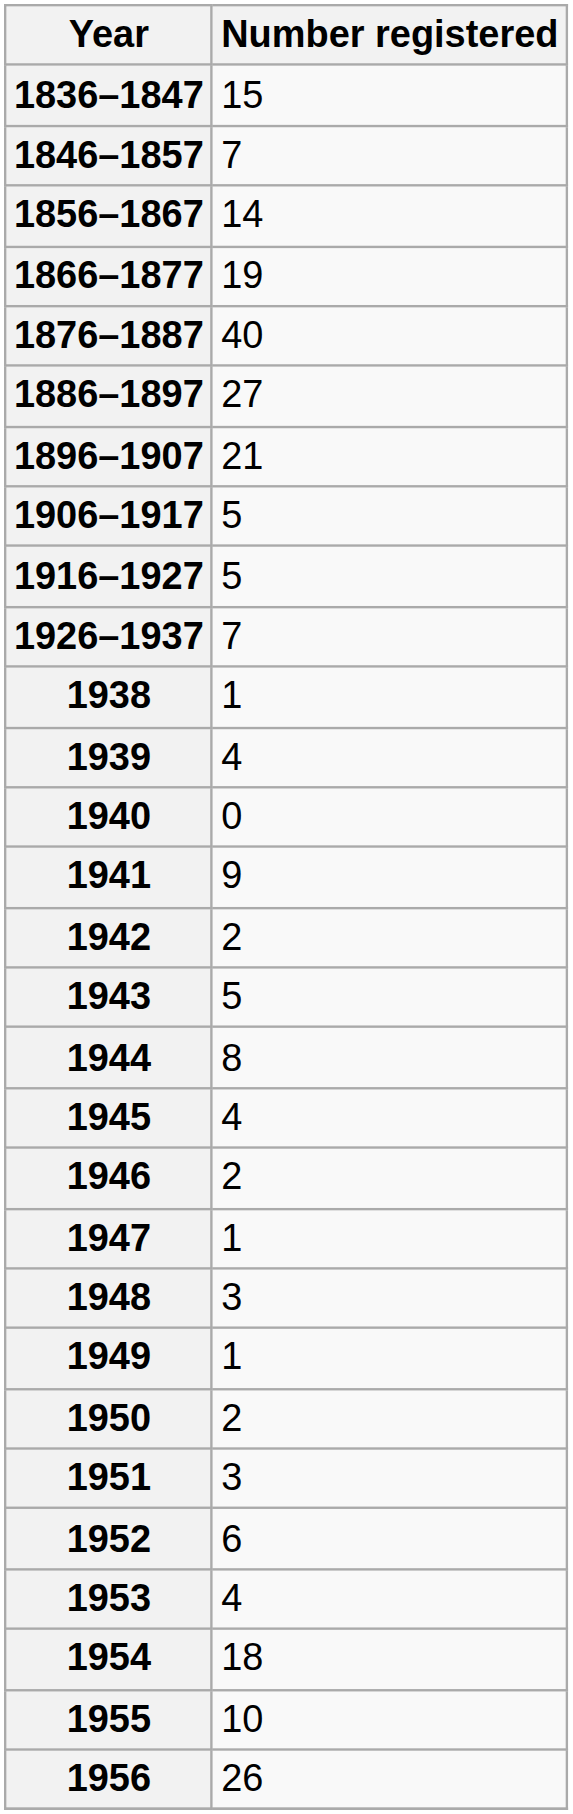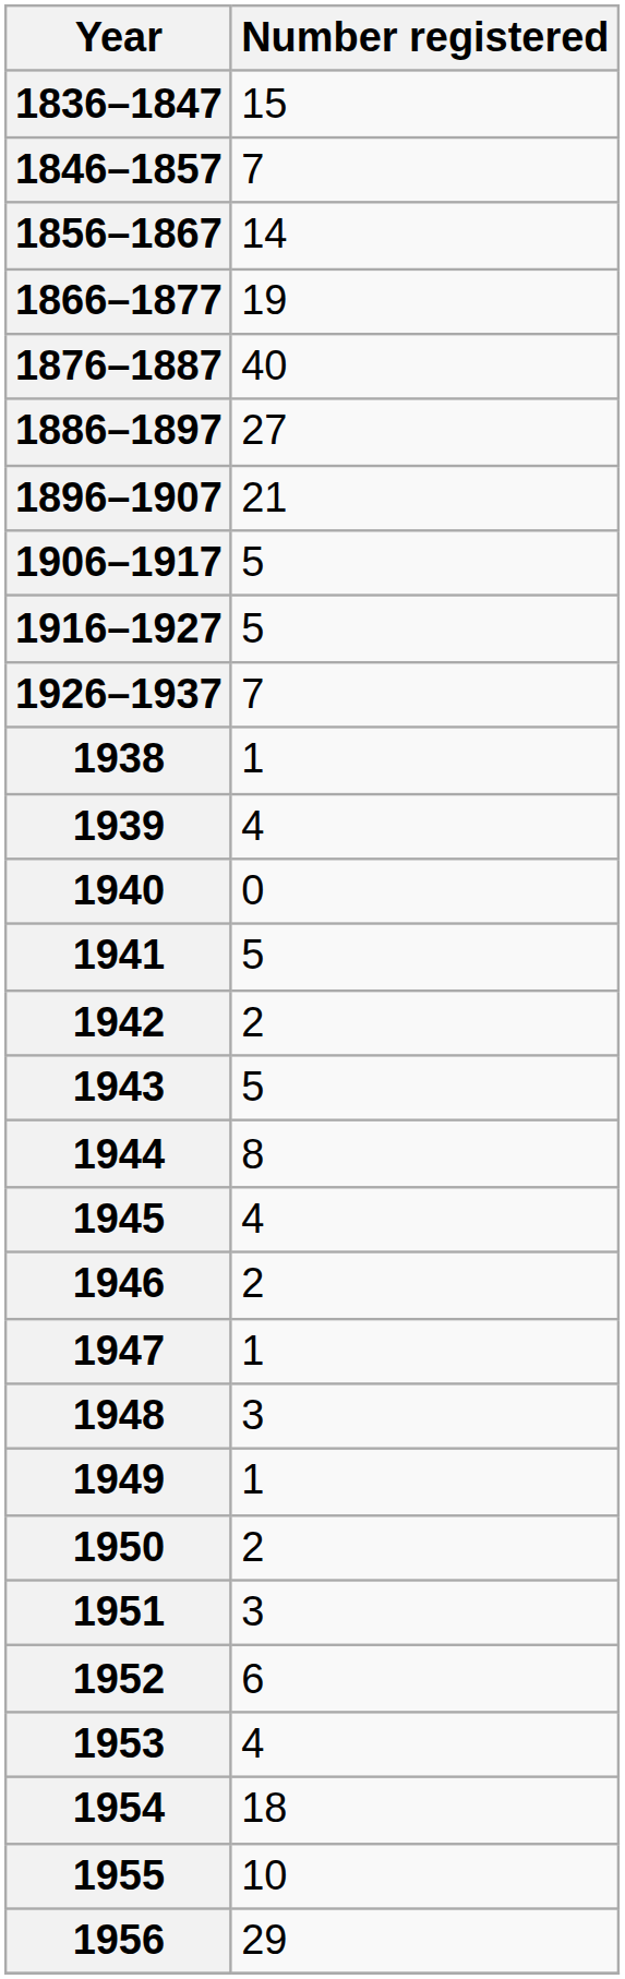 <table class="wikitable floatleft sortable mw-collapsible mw-collapsed">
 <tr>
 <th scope="col">Year</th>
 <th scope="col">Number registered</th>
 </tr>
 <tr>
 <th scope="row">1836–1847</th>
 <td>15</td>
 </tr>
 <tr>
 <th scope="row">1846–1857</th>
 <td>7</td>
 </tr>
 <tr>
 <th scope="row">1856–1867</th>
 <td>14</td>
 </tr>
 <tr>
 <th scope="row">1866–1877</th>
 <td>19</td>
 </tr>
 <tr>
 <th scope="row">1876–1887</th>
 <td>40</td>
 </tr>
 <tr>
 <th scope="row">1886–1897</th>
 <td>27</td>
 </tr>
 <tr>
 <th scope="row">1896–1907</th>
 <td>21</td>
 </tr>
 <tr>
 <th scope="row">1906–1917</th>
 <td>5</td>
 </tr>
 <tr>
 <th scope="row">1916–1927</th>
 <td>5</td>
 </tr>
 <tr>
 <th scope="row">1926–1937</th>
 <td>7</td>
 </tr>
 <tr>
 <th scope="row">1938</th>
 <td>1</td>
 </tr>
 <tr>
 <th scope="row">1939</th>
 <td>4</td>
 </tr>
 <tr>
 <th scope="row">1940</th>
 <td>0</td>
 </tr>
 <tr>
 <th scope="row">1941</th>
-<td>9</td>
+<td>5</td>
 </tr>
 <tr>
 <th scope="row">1942</th>
 <td>2</td>
 </tr>
 <tr>
 <th scope="row">1943</th>
 <td>5</td>
 </tr>
 <tr>
 <th scope="row">1944</th>
 <td>8</td>
 </tr>
 <tr>
 <th scope="row">1945</th>
 <td>4</td>
 </tr>
 <tr>
 <th scope="row">1946</th>
 <td>2</td>
 </tr>
 <tr>
 <th scope="row">1947</th>
 <td>1</td>
 </tr>
 <tr>
 <th scope="row">1948</th>
 <td>3</td>
 </tr>
 <tr>
 <th scope="row">1949</th>
 <td>1</td>
 </tr>
 <tr>
 <th scope="row">1950</th>
 <td>2</td>
 </tr>
 <tr>
 <th scope="row">1951</th>
 <td>3</td>
 </tr>
 <tr>
 <th scope="row">1952</th>
 <td>6</td>
 </tr>
 <tr>
 <th scope="row">1953</th>
 <td>4</td>
 </tr>
 <tr>
 <th scope="row">1954</th>
 <td>18</td>
 </tr>
 <tr>
 <th scope="row">1955</th>
 <td>10</td>
 </tr>
 <tr>
 <th scope="row">1956</th>
-<td>26</td>
+<td>29</td>
 </tr>
 <tr>
 </tr>
 </table>
